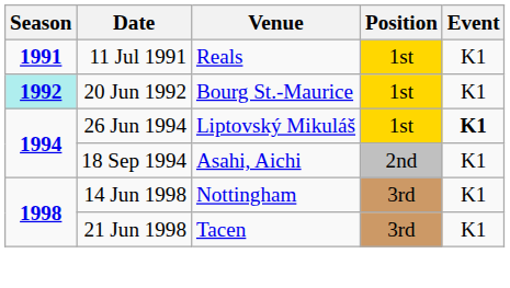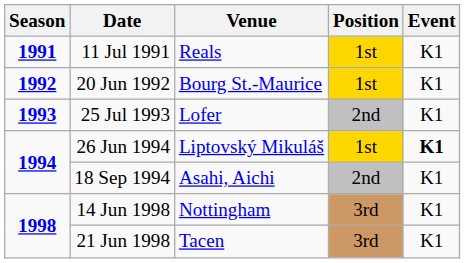 <table class="wikitable" style="text-align:center; font-size:95%;">
 <tr>
 <th>Season</th>
 <th>Date</th>
 <th>Venue</th>
 <th>Position</th>
 <th>Event</th>
 </tr>
 <tr>
 <td><strong><a href='#'>1991</a></strong></td>
 <td align=right>11 Jul 1991</td>
 <td align=left><a href='#'>Reals</a></td>
 <td bgcolor=gold>1st</td>
 <td>K1</td>
 </tr>
 <tr>
-<td style="background: paleturquoise;"><strong><a href='#'>1992</a></strong></td>
+<td><strong><a href='#'>1992</a></strong></td>
 <td align=right>20 Jun 1992</td>
 <td align=left><a href='#'>Bourg St.-Maurice</a></td>
 <td bgcolor=gold>1st</td>
+<td>K1</td>
+</tr>
+<tr>
+<td><strong><a href='#'>1993</a></strong></td>
+<td align=right>25 Jul 1993</td>
+<td align=left><a href='#'>Lofer</a></td>
+<td bgcolor=silver>2nd</td>
 <td>K1</td>
 </tr>
 <tr>
 <td rowspan=2><strong><a href='#'>1994</a></strong></td>
 <td align=right>26 Jun 1994</td>
 <td align=left><a href='#'>Liptovský Mikuláš</a></td>
 <td bgcolor=gold>1st</td>
 <td><strong>K1</strong></td>
 </tr>
 <tr>
 <td align=right>18 Sep 1994</td>
 <td align=left><a href='#'>Asahi, Aichi</a></td>
 <td bgcolor=silver>2nd</td>
 <td>K1</td>
 </tr>
 <tr>
 <td rowspan=2><strong><a href='#'>1998</a></strong></td>
 <td align=right>14 Jun 1998</td>
 <td align=left><a href='#'>Nottingham</a></td>
 <td bgcolor=cc9966>3rd</td>
 <td>K1</td>
 </tr>
 <tr>
 <td align=right>21 Jun 1998</td>
 <td align=left><a href='#'>Tacen</a></td>
 <td bgcolor=cc9966>3rd</td>
 <td>K1</td>
 </tr>
 </table>
